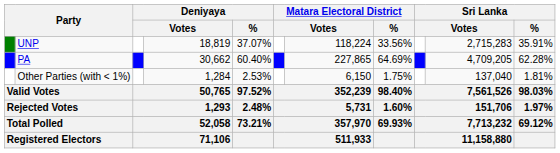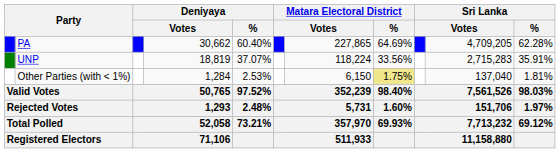 <table class="wikitable">
 <tr>
 <th colspan="2" width="144px"rowspan="2">Party</th>
 <th colspan="3" width="216px">Deniyaya</th>
 <th colspan="3" width="216px"><a href='#'>Matara Electoral District</a></th>
 <th colspan="3" width="216px">Sri Lanka</th>
 </tr>
 <tr>
 <th colspan="2" width="144px">Votes</th>
 <th>%</th>
 <th colspan="2" width="144px">Votes</th>
 <th>%</th>
 <th colspan="2" width="144px">Votes</th>
 <th>%</th>
 </tr>
 <tr>
+<td style="background-color:blue;" width="10px"></td>
+<td style="text-align:left;"><a href='#'>PA</a></td>
+<td style="background-color:blue;" width="10px"></td>
+<td style="text-align:right;">30,662</td>
+<td style="text-align:right;">60.40%</td>
+<td style="background-color:blue;" width="10px"></td>
+<td style="text-align:right;">227,865</td>
+<td style="text-align:right;">64.69%</td>
+<td style="background-color:blue;" width="10px"></td>
+<td style="text-align:right;">4,709,205</td>
+<td style="text-align:right;">62.28%</td>
+</tr>
+<tr>
 <td style="background-color:green;" width="10px"></td>
 <td style="text-align:left;"><a href='#'>UNP</a></td>
 <td style="background-color:white;" width="10px"></td>
 <td style="text-align:right;">18,819</td>
 <td style="text-align:right;">37.07%</td>
 <td style="background-color:white;" width="10px"></td>
 <td style="text-align:right;">118,224</td>
 <td style="text-align:right;">33.56%</td>
 <td style="background-color:white;" width="10px"></td>
 <td style="text-align:right;">2,715,283</td>
 <td style="text-align:right;">35.91%</td>
 </tr>
 <tr>
-<td style="background-color:blue;" width="10px"></td>
-<td style="text-align:left;"><a href='#'>PA</a></td>
-<td style="background-color:blue;" width="10px"></td>
-<td style="text-align:right;">30,662</td>
-<td style="text-align:right;">60.40%</td>
-<td style="background-color:blue;" width="10px"></td>
-<td style="text-align:right;">227,865</td>
-<td style="text-align:right;">64.69%</td>
-<td style="background-color:blue;" width="10px"></td>
-<td style="text-align:right;">4,709,205</td>
-<td style="text-align:right;">62.28%</td>
-</tr>
-<tr>
 <td style="background-color:white;" width="10px"></td>
 <td style="text-align:left;">Other Parties (with < 1%)</td>
 <td style="background-color:white;" width="10px"></td>
 <td style="text-align:right;">1,284</td>
 <td style="text-align:right;">2.53%</td>
 <td style="background-color:white;" width="10px"></td>
 <td style="text-align:right;">6,150</td>
-<td style="text-align:right;">1.75%</td>
+<td style="background: khaki; text-align:right;">1.75%</td>
 <td style="background-color:white;" width="10px"></td>
 <td style="text-align:right;">137,040</td>
 <td style="text-align:right;">1.81%</td>
 </tr>
 <tr>
 <th colspan="2" width="144px"style="text-align:left;">Valid Votes</th>
 <th style="text-align:right;"colspan="2" width="144px">50,765</th>
 <th style="text-align:right;">97.52%</th>
 <th style="text-align:right;"colspan="2" width="144px">352,239</th>
 <th style="text-align:right;">98.40%</th>
 <th style="text-align:right;"colspan="2" width="144px">7,561,526</th>
 <th style="text-align:right;">98.03%</th>
 </tr>
 <tr>
 <th colspan="2" width="144px"style="text-align:left;">Rejected Votes</th>
 <th style="text-align:right;"colspan="2" width="144px">1,293</th>
 <th style="text-align:right;">2.48%</th>
 <th style="text-align:right;"colspan="2" width="144px">5,731</th>
 <th style="text-align:right;">1.60%</th>
 <th style="text-align:right;"colspan="2" width="144px">151,706</th>
 <th style="text-align:right;">1.97%</th>
 </tr>
 <tr>
 <th colspan="2" width="144px"style="text-align:left;">Total Polled</th>
 <th style="text-align:right;"colspan="2" width="144px">52,058</th>
 <th style="text-align:right;">73.21%</th>
 <th style="text-align:right;"colspan="2" width="144px">357,970</th>
 <th style="text-align:right;">69.93%</th>
 <th style="text-align:right;"colspan="2" width="144px">7,713,232</th>
 <th style="text-align:right;">69.12%</th>
 </tr>
 <tr>
 <th colspan="2" width="144px"style="text-align:left;">Registered Electors</th>
 <th style="text-align:right;"colspan="2" width="144px">71,106</th>
 <th></th>
 <th style="text-align:right;"colspan="2" width="144px">511,933</th>
 <th></th>
 <th style="text-align:right;"colspan="2" width="144px">11,158,880</th>
 <th></th>
 </tr>
 </table>
